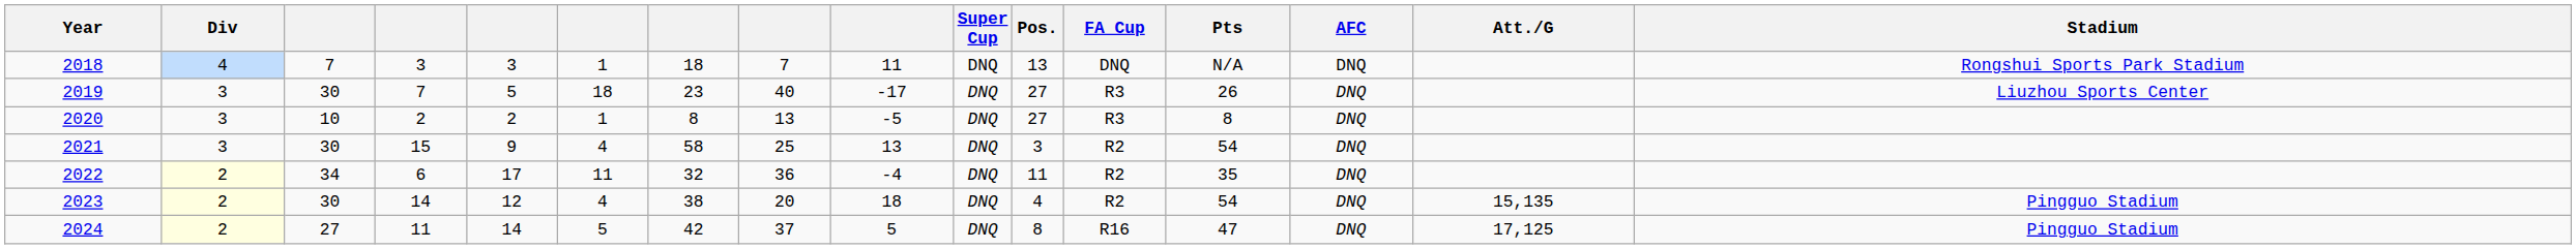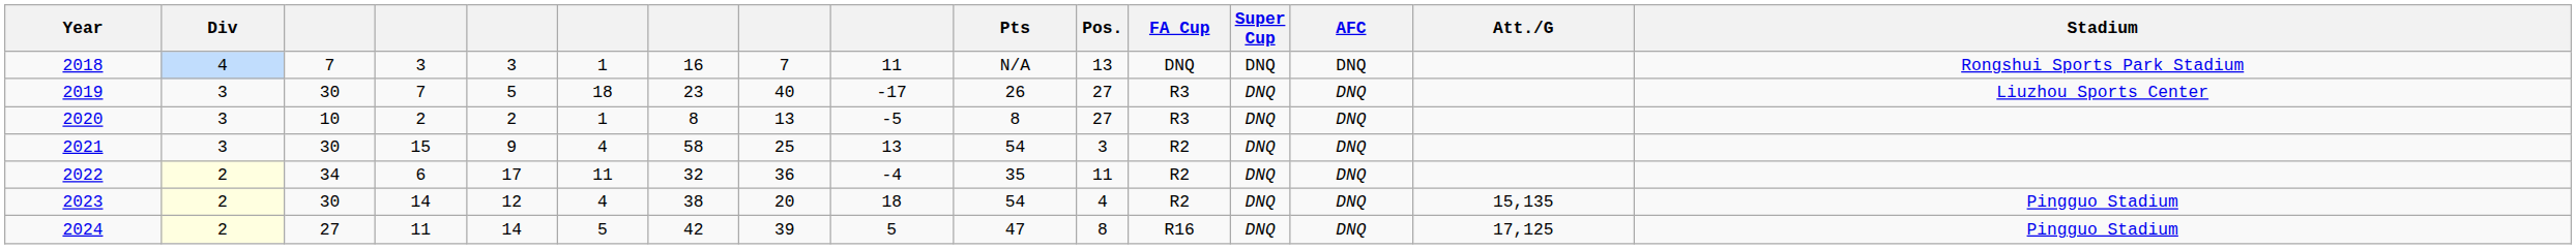 <table class="wikitable sortable" width=100% style=text-align:Center>
 <tr>
 <th>Year</th>
 <th>Div</th>
 <th></th>
 <th></th>
 <th></th>
 <th></th>
 <th></th>
 <th></th>
 <th></th>
-<th width=2%><a href='#'>Super Cup</a></th>
+<th>Pts</th>
 <th width=2%>Pos.</th>
 <th width=4%><a href='#'>FA Cup</a></th>
-<th>Pts</th>
+<th width=2%><a href='#'>Super Cup</a></th>
 <th><a href='#'>AFC</a></th>
 <th>Att./G</th>
 <th>Stadium</th>
 </tr>
 <tr>
 <td><a href='#'>2018</a></td>
 <td bgcolor="#c1ddfd">4</td>
 <td>7</td>
 <td>3</td>
 <td>3</td>
 <td>1</td>
-<td>18</td>
+<td>16</td>
 <td>7</td>
 <td>11</td>
-<td>DNQ</td>
+<td>N/A</td>
 <td>13</td>
 <td>DNQ</td>
-<td>N/A</td>
+<td>DNQ</td>
 <td>DNQ</td>
 <td></td>
 <td><a href='#'>Rongshui Sports Park Stadium</a></td>
 </tr>
 <tr>
 <td><a href='#'>2019</a></td>
 <td>3</td>
 <td>30</td>
 <td>7</td>
 <td>5</td>
 <td>18</td>
 <td>23</td>
 <td>40</td>
 <td>-17</td>
-<td><em>DNQ</em></td>
+<td>26 </td>
 <td>27</td>
 <td>R3</td>
-<td>26 </td>
+<td><em>DNQ</em></td>
 <td><em>DNQ</em></td>
 <td></td>
 <td><a href='#'>Liuzhou Sports Center</a></td>
 </tr>
 <tr>
 <td><a href='#'>2020</a></td>
 <td>3</td>
 <td>10</td>
 <td>2</td>
 <td>2</td>
 <td>1</td>
 <td>8</td>
 <td>13</td>
 <td>-5</td>
-<td><em>DNQ</em></td>
+<td>8 </td>
 <td>27</td>
 <td>R3</td>
-<td>8 </td>
+<td><em>DNQ</em></td>
 <td><em>DNQ</em></td>
 <td></td>
 <td></td>
 </tr>
 <tr>
 <td><a href='#'>2021</a></td>
 <td>3</td>
 <td>30</td>
 <td>15</td>
 <td>9</td>
 <td>4</td>
 <td>58</td>
 <td>25</td>
 <td>13</td>
-<td><em>DNQ</em></td>
+<td>54</td>
 <td>3</td>
 <td>R2</td>
-<td>54</td>
+<td><em>DNQ</em></td>
 <td><em>DNQ</em></td>
 <td></td>
 <td></td>
 </tr>
 <tr>
 <td><a href='#'>2022</a></td>
 <td bgcolor="#FFFFE0">2</td>
 <td>34</td>
 <td>6</td>
 <td>17</td>
 <td>11</td>
 <td>32</td>
 <td>36</td>
 <td>-4</td>
-<td><em>DNQ</em></td>
+<td>35</td>
 <td>11</td>
 <td>R2</td>
-<td>35</td>
+<td><em>DNQ</em></td>
 <td><em>DNQ</em></td>
 <td></td>
 <td></td>
 </tr>
 <tr>
 <td><a href='#'>2023</a></td>
 <td bgcolor="#FFFFE0">2</td>
 <td>30</td>
 <td>14</td>
 <td>12</td>
 <td>4</td>
 <td>38</td>
 <td>20</td>
 <td>18</td>
-<td><em>DNQ</em></td>
+<td>54</td>
 <td>4</td>
 <td>R2</td>
-<td>54</td>
+<td><em>DNQ</em></td>
 <td><em>DNQ</em></td>
 <td>15,135</td>
 <td><a href='#'>Pingguo Stadium</a></td>
 </tr>
 <tr>
 <td><a href='#'>2024</a></td>
 <td bgcolor="#FFFFE0">2</td>
 <td>27</td>
 <td>11</td>
 <td>14</td>
 <td>5</td>
 <td>42</td>
-<td>37</td>
+<td>39</td>
 <td>5</td>
-<td><em>DNQ</em></td>
+<td>47</td>
 <td>8</td>
 <td>R16</td>
-<td>47</td>
+<td><em>DNQ</em></td>
 <td><em>DNQ</em></td>
 <td>17,125</td>
 <td><a href='#'>Pingguo Stadium</a></td>
 </tr>
 </table>
